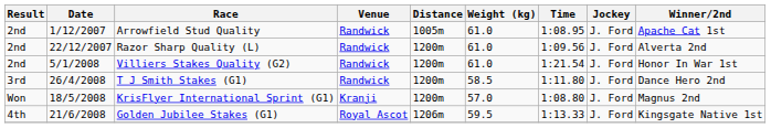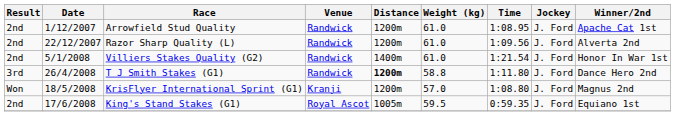 <table class="wikitable">
 <tr style="background:silver; color:black">
 <th>Result</th>
 <th>Date</th>
 <th>Race</th>
 <th>Venue</th>
 <th>Distance</th>
 <th>Weight (kg)</th>
 <th>Time</th>
 <th>Jockey</th>
 <th>Winner/2nd</th>
 </tr>
 <tr>
 <td>2nd</td>
 <td>1/12/2007</td>
 <td>Arrowfield Stud Quality</td>
 <td><a href='#'>Randwick</a></td>
-<td>1005m</td>
+<td>1200m</td>
 <td>61.0</td>
 <td>1:08.95</td>
 <td>J. Ford</td>
 <td><a href='#'>Apache Cat</a> 1st</td>
 </tr>
 <tr>
 <td>2nd</td>
 <td>22/12/2007</td>
 <td>Razor Sharp Quality (L)</td>
 <td><a href='#'>Randwick</a></td>
 <td>1200m</td>
 <td>61.0</td>
 <td>1:09.56</td>
 <td>J. Ford</td>
 <td>Alverta 2nd</td>
 </tr>
 <tr>
 <td>2nd</td>
 <td>5/1/2008</td>
 <td><a href='#'>Villiers Stakes Quality</a> (G2)</td>
 <td><a href='#'>Randwick</a></td>
-<td>1200m</td>
+<td>1400m</td>
 <td>61.0</td>
 <td>1:21.54</td>
 <td>J. Ford</td>
 <td>Honor In War 1st</td>
 </tr>
 <tr>
 <td>3rd</td>
 <td>26/4/2008</td>
 <td><a href='#'>T J Smith Stakes</a> (G1)</td>
 <td><a href='#'>Randwick</a></td>
-<td>1200m</td>
-<td>58.5</td>
+<td><strong>1200m</strong></td>
+<td>58.8</td>
 <td>1:11.80</td>
 <td>J. Ford</td>
 <td>Dance Hero 2nd</td>
 </tr>
 <tr>
 <td>Won</td>
 <td>18/5/2008</td>
 <td><a href='#'>KrisFlyer International Sprint</a> (G1)</td>
 <td><a href='#'>Kranji</a></td>
 <td>1200m</td>
 <td>57.0</td>
 <td>1:08.80</td>
 <td>J. Ford</td>
 <td>Magnus 2nd</td>
 </tr>
 <tr>
-<td>4th</td>
-<td>21/6/2008</td>
-<td><a href='#'>Golden Jubilee Stakes</a> (G1)</td>
+<td>2nd</td>
+<td>17/6/2008</td>
+<td><a href='#'>King's Stand Stakes</a> (G1)</td>
 <td><a href='#'>Royal Ascot</a></td>
-<td>1206m</td>
+<td>1005m</td>
 <td>59.5</td>
-<td>1:13.33</td>
+<td>0:59.35</td>
 <td>J. Ford</td>
-<td>Kingsgate Native 1st</td>
+<td>Equiano 1st</td>
 </tr>
 <tr>
 </tr>
 </table>
